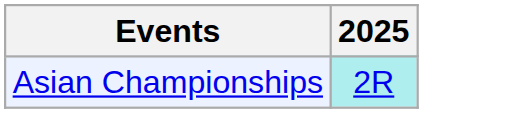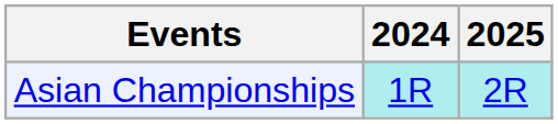 <table class="wikitable" style="font-size: 90%; text-align:center">
 <tr>
 <th>Events</th>
+<th>2024</th>
 <th>2025</th>
 </tr>
 <tr>
 <td bgcolor="#ECF2FF"; align="left"><a href='#'>Asian Championships</a></td>
+<td bgcolor=AFEEEE><a href='#'>1R</a></td>
 <td bgcolor=AFEEEE><a href='#'>2R</a></td>
 </tr>
 </table>
